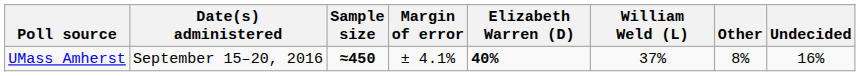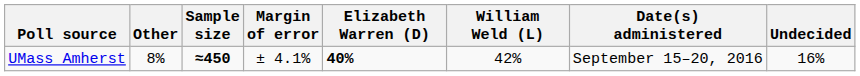 <table class="wikitable">
 <tr valign=bottom>
 <th>Poll source</th>
-<th>Date(s)<br>administered</th>
+<th>Other</th>
 <th>Sample<br>size</th>
 <th>Margin<br>of error</th>
 <th style="width:100px;">Elizabeth<br>Warren (D)</th>
 <th style="width:100px;">William<br>Weld (L)</th>
-<th>Other</th>
+<th>Date(s)<br>administered</th>
 <th>Undecided</th>
 </tr>
 <tr>
 <td><a href='#'>UMass Amherst</a></td>
-<td align=center>September 15–20, 2016</td>
+<td align=center>8%</td>
 <td align=center><strong>≈450</strong></td>
 <td align=center>± 4.1%</td>
 <td><strong>40%</strong></td>
-<td align=center>37%</td>
-<td align=center>8%</td>
+<td align=center>42%</td>
+<td align=center>September 15–20, 2016</td>
 <td align=center>16%</td>
 </tr>
 </table>
